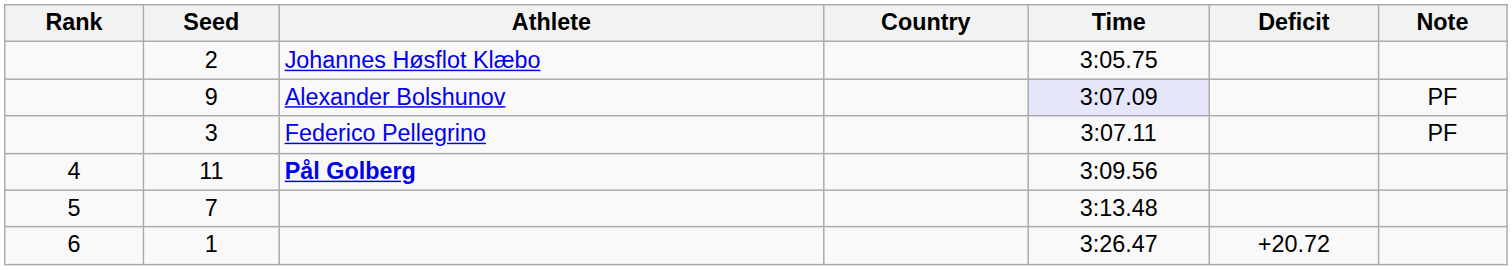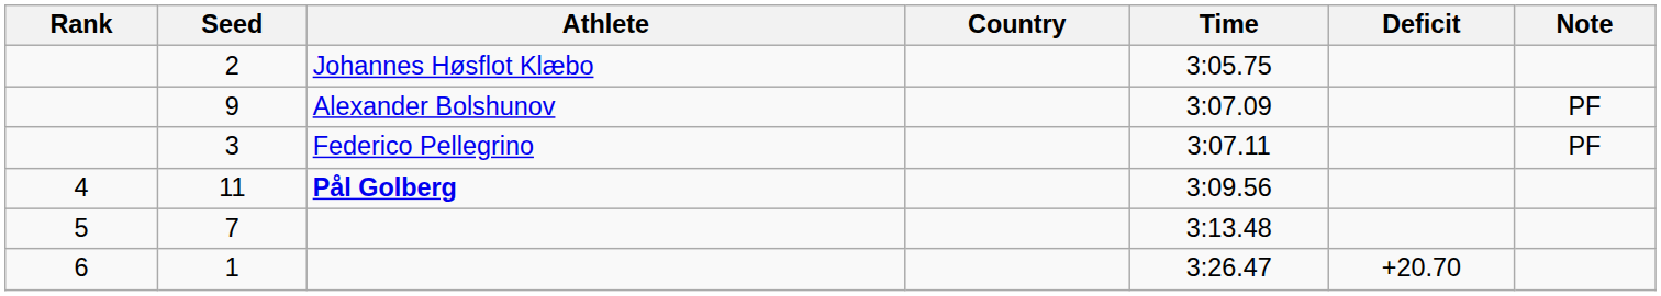 <table class="wikitable sortable" style="text-align:center" width=65%>
 <tr>
 <th>Rank</th>
 <th>Seed</th>
 <th>Athlete</th>
 <th>Country</th>
 <th>Time</th>
 <th>Deficit</th>
 <th>Note</th>
 </tr>
 <tr>
 <td></td>
 <td>2</td>
 <td align="left"><a href='#'>Johannes Høsflot Klæbo</a></td>
 <td align="left"></td>
 <td>3:05.75</td>
 <td></td>
 <td></td>
 </tr>
 <tr>
 <td></td>
 <td>9</td>
 <td align="left"><a href='#'>Alexander Bolshunov</a></td>
 <td align="left"></td>
-<td style="background: lavender;">3:07.09</td>
+<td>3:07.09</td>
 <td></td>
 <td>PF</td>
 </tr>
 <tr>
 <td></td>
 <td>3</td>
 <td align="left"><a href='#'>Federico Pellegrino</a></td>
 <td align="left"></td>
 <td>3:07.11</td>
 <td></td>
 <td>PF</td>
 </tr>
 <tr>
 <td>4</td>
 <td>11</td>
 <td align="left"><strong><a href='#'>Pål Golberg</a></strong></td>
 <td align="left"></td>
 <td>3:09.56</td>
 <td></td>
 <td></td>
 </tr>
 <tr>
 <td>5</td>
 <td>7</td>
 <td align="left"></td>
 <td align="left"></td>
 <td>3:13.48</td>
 <td></td>
 <td></td>
 </tr>
 <tr>
 <td>6</td>
 <td>1</td>
 <td align="left"></td>
 <td align="left"></td>
 <td>3:26.47</td>
-<td>+20.72</td>
+<td>+20.70</td>
 <td></td>
 </tr>
 </table>
